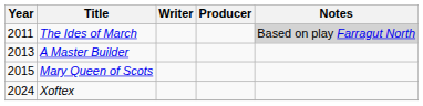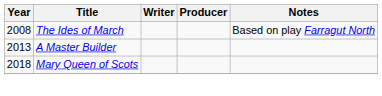 <table class="wikitable sortable">
 <tr>
 <th>Year</th>
 <th>Title</th>
 <th>Writer</th>
 <th>Producer</th>
 <th>Notes</th>
 </tr>
 <tr>
-<td>2011</td>
+<td>2008</td>
 <td><em><a href='#'>The Ides of March</a></em></td>
 <td></td>
 <td></td>
-<td style="background: lightgrey;">Based on play <em><a href='#'>Farragut North</a></em></td>
+<td>Based on play <em><a href='#'>Farragut North</a></em></td>
 </tr>
 <tr>
 <td>2013</td>
 <td><em><a href='#'>A Master Builder</a></em></td>
 <td></td>
 <td></td>
 <td></td>
 </tr>
 <tr>
-<td>2015</td>
+<td>2018</td>
 <td><em><a href='#'>Mary Queen of Scots</a></em></td>
-<td></td>
-<td></td>
-<td></td>
-</tr>
-<tr>
-<td>2024</td>
-<td><em>Xoftex</em></td>
 <td></td>
 <td></td>
 <td></td>
 </tr>
 <tr>
 </tr>
 </table>
